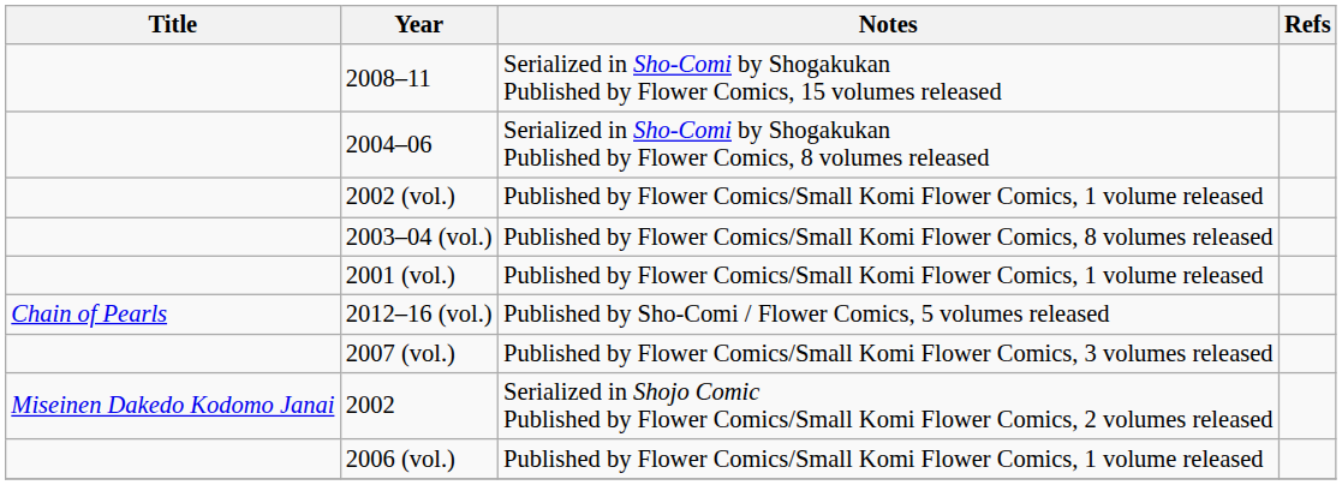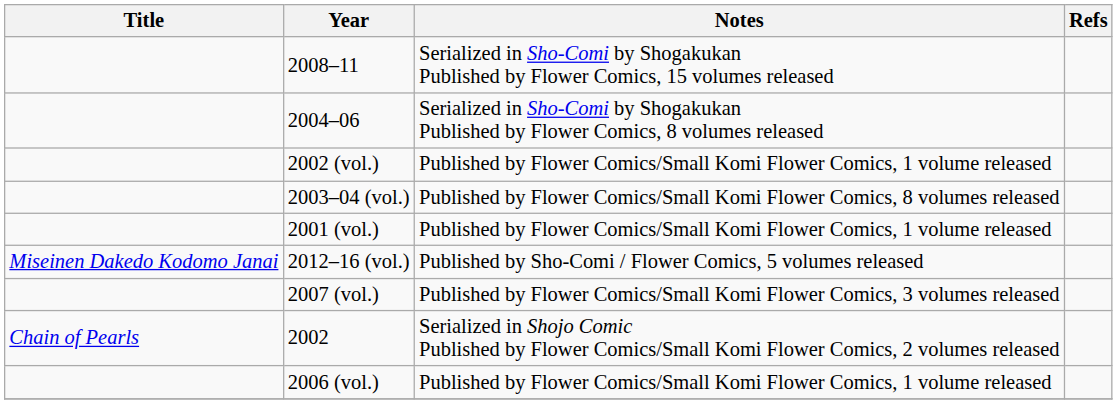 <table class="wikitable sortable">
 <tr>
 <th>Title</th>
 <th>Year</th>
 <th>Notes</th>
 <th>Refs</th>
 </tr>
 <tr>
 <td></td>
 <td>2008–11</td>
 <td>Serialized in <em><a href='#'>Sho-Comi</a></em> by Shogakukan<br>Published by Flower Comics, 15 volumes released</td>
 <td></td>
 </tr>
 <tr>
 <td></td>
 <td>2004–06</td>
 <td>Serialized in <em><a href='#'>Sho-Comi</a></em> by Shogakukan<br>Published by Flower Comics, 8 volumes released</td>
 <td></td>
 </tr>
 <tr>
 <td></td>
 <td>2002 (vol.)</td>
 <td>Published by Flower Comics/Small Komi Flower Comics, 1 volume released</td>
 <td></td>
 </tr>
 <tr>
 <td></td>
 <td>2003–04 (vol.)</td>
 <td>Published by Flower Comics/Small Komi Flower Comics, 8 volumes released</td>
 <td></td>
 </tr>
 <tr>
 <td></td>
 <td>2001 (vol.)</td>
 <td>Published by Flower Comics/Small Komi Flower Comics, 1 volume released</td>
 <td></td>
 </tr>
 <tr>
-<td><em><a href='#'>Chain of Pearls</a></em></td>
+<td><em><a href='#'>Miseinen Dakedo Kodomo Janai</a></em></td>
 <td>2012–16 (vol.)</td>
 <td>Published by Sho-Comi / Flower Comics, 5 volumes released</td>
 <td></td>
 </tr>
 <tr>
 <td></td>
 <td>2007 (vol.)</td>
 <td>Published by Flower Comics/Small Komi Flower Comics, 3 volumes released</td>
 <td></td>
 </tr>
 <tr>
-<td><em><a href='#'>Miseinen Dakedo Kodomo Janai</a></em></td>
+<td><em><a href='#'>Chain of Pearls</a></em></td>
 <td>2002</td>
 <td>Serialized in <em>Shojo Comic</em><br>Published by Flower Comics/Small Komi Flower Comics, 2 volumes released</td>
 <td></td>
 </tr>
 <tr>
 <td></td>
 <td>2006 (vol.)</td>
 <td>Published by Flower Comics/Small Komi Flower Comics, 1 volume released</td>
 <td></td>
 </tr>
 <tr>
 </tr>
 </table>
